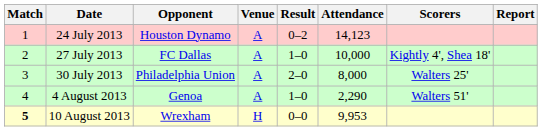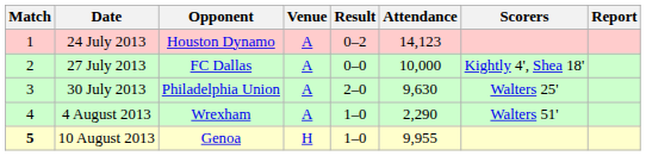 <table class="wikitable" style="font-size:100%; text-align:center">
 <tr>
 <th>Match</th>
 <th>Date</th>
 <th>Opponent</th>
 <th>Venue</th>
 <th>Result</th>
 <th>Attendance</th>
 <th>Scorers</th>
 <th>Report</th>
 </tr>
 <tr style="background: #FFCCCC;">
 <td>1</td>
 <td>24 July 2013</td>
 <td><a href='#'>Houston Dynamo</a></td>
 <td><a href='#'>A</a></td>
 <td>0–2</td>
 <td>14,123</td>
 <td></td>
 <td></td>
 </tr>
 <tr style="background: #CCFFCC;">
 <td>2</td>
 <td>27 July 2013</td>
 <td><a href='#'>FC Dallas</a></td>
 <td><a href='#'>A</a></td>
-<td>1–0</td>
+<td>0–0</td>
 <td>10,000</td>
 <td><a href='#'>Kightly</a> 4', <a href='#'>Shea</a> 18'</td>
 <td></td>
 </tr>
 <tr style="background: #CCFFCC;">
 <td>3</td>
 <td>30 July 2013</td>
 <td><a href='#'>Philadelphia Union</a></td>
 <td><a href='#'>A</a></td>
 <td>2–0</td>
-<td>8,000</td>
+<td>9,630</td>
 <td><a href='#'>Walters</a> 25'</td>
 <td></td>
 </tr>
 <tr style="background: #CCFFCC;">
 <td>4</td>
 <td>4 August 2013</td>
-<td><a href='#'>Genoa</a></td>
+<td><a href='#'>Wrexham</a></td>
 <td><a href='#'>A</a></td>
 <td>1–0</td>
 <td>2,290</td>
 <td><a href='#'>Walters</a> 51'</td>
 <td></td>
 </tr>
 <tr style="background: #FFFFCC;">
 <td><strong>5</strong></td>
 <td>10 August 2013</td>
-<td><a href='#'>Wrexham</a></td>
+<td><a href='#'>Genoa</a></td>
 <td><a href='#'>H</a></td>
-<td>0–0</td>
-<td>9,953</td>
+<td>1–0</td>
+<td>9,955</td>
 <td></td>
 <td></td>
 </tr>
 </table>
